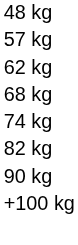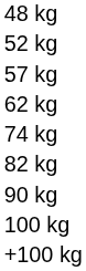 <table>
 <tr>
 <td>48 kg</td>
+<td></td>
+<td></td>
+<td></td>
+</tr>
+<tr>
+<td>52 kg</td>
 <td></td>
 <td></td>
 <td></td>
 </tr>
 <tr>
 <td>57 kg</td>
 <td></td>
 <td></td>
 <td></td>
 </tr>
 <tr>
 <td>62 kg</td>
-<td></td>
-<td></td>
-<td></td>
-</tr>
-<tr>
-<td>68 kg</td>
 <td></td>
 <td></td>
 <td></td>
 </tr>
 <tr>
 <td>74 kg</td>
 <td></td>
 <td></td>
 <td></td>
 </tr>
 <tr>
 <td>82 kg</td>
 <td></td>
 <td></td>
 <td></td>
 </tr>
 <tr>
 <td>90 kg</td>
 <td></td>
 <td></td>
 <td></td>
 </tr>
 <tr>
+<td>100 kg</td>
+<td></td>
+<td></td>
+<td></td>
+</tr>
+<tr>
 <td>+100 kg</td>
 <td></td>
 <td></td>
 <td></td>
 </tr>
 </table>
